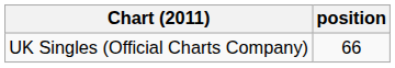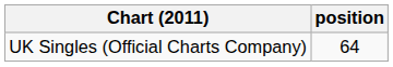 <table class="wikitable plainrowheaders">
 <tr>
 <th scope="col">Chart (2011)</th>
 <th scope="col">position</th>
 </tr>
 <tr>
 <td>UK Singles (Official Charts Company)</td>
-<td style="text-align:center">66</td>
+<td style="text-align:center">64</td>
 </tr>
 </table>
